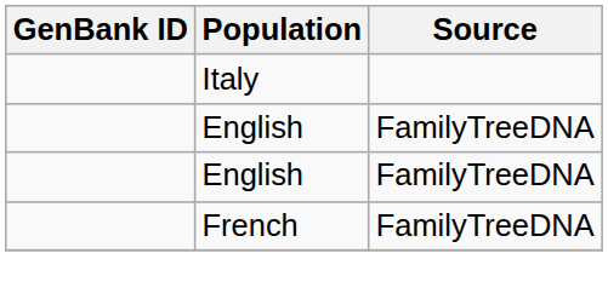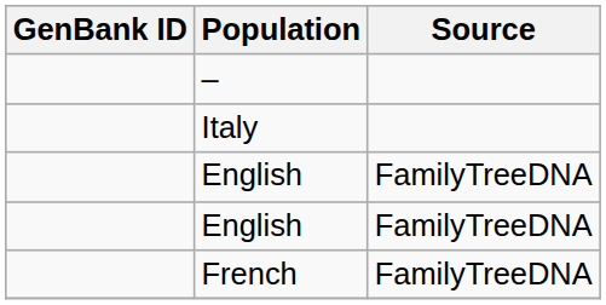 <table class="wikitable sortable">
 <tr>
 <th scope="col">GenBank ID</th>
 <th scope="col">Population</th>
 <th scope="col">Source</th>
+</tr>
+<tr>
+<td></td>
+<td>–</td>
+<td></td>
 </tr>
 <tr>
 <td></td>
 <td>Italy</td>
 <td></td>
 </tr>
 <tr>
 <td></td>
 <td>English</td>
 <td>FamilyTreeDNA</td>
 </tr>
 <tr>
 <td></td>
 <td>English</td>
 <td>FamilyTreeDNA</td>
 </tr>
 <tr>
 <td></td>
 <td>French</td>
 <td>FamilyTreeDNA</td>
 </tr>
 <tr>
 </tr>
 </table>
